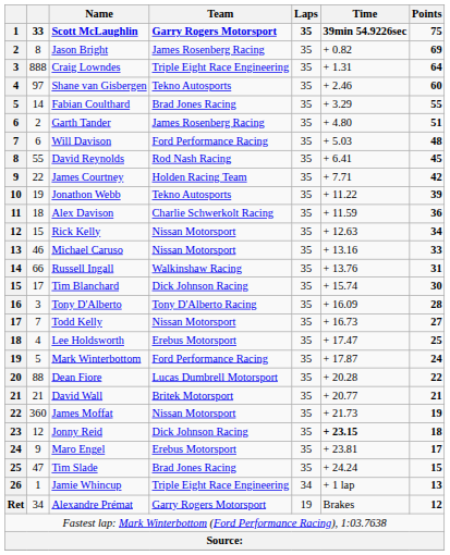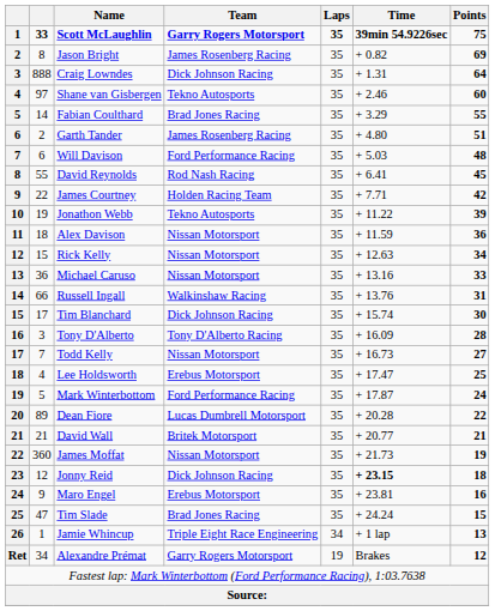 <table class="wikitable" style="font-size: 87%">
 <tr>
 <th></th>
 <th></th>
 <th>Name</th>
 <th>Team</th>
 <th>Laps</th>
 <th>Time</th>
 <th>Points</th>
 </tr>
 <tr>
 <th><strong>1</strong></th>
 <td align="center"><strong>33</strong></td>
 <td><strong> <a href='#'>Scott McLaughlin</a></strong></td>
 <td><strong><a href='#'>Garry Rogers Motorsport</a></strong></td>
 <td align="center"><strong>35</strong></td>
 <td><strong>39min 54.9226sec</strong></td>
 <td align="right"><strong>75</strong></td>
 </tr>
 <tr>
 <th>2</th>
 <td align="center">8</td>
 <td> <a href='#'>Jason Bright</a></td>
 <td><a href='#'>James Rosenberg Racing</a></td>
 <td align="center">35</td>
 <td>+ 0.82</td>
 <td align="right"><strong>69</strong></td>
 </tr>
 <tr>
 <th>3</th>
 <td align="center">888</td>
 <td> <a href='#'>Craig Lowndes</a></td>
-<td><a href='#'>Triple Eight Race Engineering</a></td>
+<td><a href='#'>Dick Johnson Racing</a></td>
 <td align="center">35</td>
 <td>+ 1.31</td>
 <td align="right"><strong>64</strong></td>
 </tr>
 <tr>
 <th>4</th>
 <td align="center">97</td>
 <td> <a href='#'>Shane van Gisbergen</a></td>
 <td><a href='#'>Tekno Autosports</a></td>
 <td align="center">35</td>
 <td>+ 2.46</td>
 <td align="right"><strong>60</strong></td>
 </tr>
 <tr>
 <th>5</th>
 <td align="center">14</td>
 <td> <a href='#'>Fabian Coulthard</a></td>
 <td><a href='#'>Brad Jones Racing</a></td>
 <td align="center">35</td>
 <td>+ 3.29</td>
 <td align="right"><strong>55</strong></td>
 </tr>
 <tr>
 <th>6</th>
 <td align="center">2</td>
 <td> <a href='#'>Garth Tander</a></td>
 <td><a href='#'>James Rosenberg Racing</a></td>
 <td align="center">35</td>
 <td>+ 4.80</td>
 <td align="right"><strong>51</strong></td>
 </tr>
 <tr>
 <th>7</th>
 <td align="center">6</td>
 <td> <a href='#'>Will Davison</a></td>
 <td><a href='#'>Ford Performance Racing</a></td>
 <td align="center">35</td>
 <td>+ 5.03</td>
 <td align="right"><strong>48</strong></td>
 </tr>
 <tr>
 <th>8</th>
 <td align="center">55</td>
 <td> <a href='#'>David Reynolds</a></td>
 <td><a href='#'>Rod Nash Racing</a></td>
 <td align="center">35</td>
 <td>+ 6.41</td>
 <td align="right"><strong>45</strong></td>
 </tr>
 <tr>
 <th>9</th>
 <td align="center">22</td>
 <td> <a href='#'>James Courtney</a></td>
 <td><a href='#'>Holden Racing Team</a></td>
 <td align="center">35</td>
 <td>+ 7.71</td>
 <td align="right"><strong>42</strong></td>
 </tr>
 <tr>
 <th>10</th>
 <td align="center">19</td>
 <td> <a href='#'>Jonathon Webb</a></td>
 <td><a href='#'>Tekno Autosports</a></td>
 <td align="center">35</td>
 <td>+ 11.22</td>
 <td align="right"><strong>39</strong></td>
 </tr>
 <tr>
 <th>11</th>
 <td align="center">18</td>
 <td> <a href='#'>Alex Davison</a></td>
-<td><a href='#'>Charlie Schwerkolt Racing</a></td>
+<td><a href='#'>Nissan Motorsport</a></td>
 <td align="center">35</td>
 <td>+ 11.59</td>
 <td align="right"><strong>36</strong></td>
 </tr>
 <tr>
 <th>12</th>
 <td align="center">15</td>
 <td> <a href='#'>Rick Kelly</a></td>
 <td><a href='#'>Nissan Motorsport</a></td>
 <td align="center">35</td>
 <td>+ 12.63</td>
 <td align="right"><strong>34</strong></td>
 </tr>
 <tr>
 <th>13</th>
-<td align="center">46</td>
+<td align="center">36</td>
 <td> <a href='#'>Michael Caruso</a></td>
 <td><a href='#'>Nissan Motorsport</a></td>
 <td align="center">35</td>
 <td>+ 13.16</td>
 <td align="right"><strong>33</strong></td>
 </tr>
 <tr>
 <th>14</th>
 <td align="center">66</td>
 <td> <a href='#'>Russell Ingall</a></td>
 <td><a href='#'>Walkinshaw Racing</a></td>
 <td align="center">35</td>
 <td>+ 13.76</td>
 <td align="right"><strong>31</strong></td>
 </tr>
 <tr>
 <th>15</th>
 <td align="center">17</td>
 <td> <a href='#'>Tim Blanchard</a></td>
 <td><a href='#'>Dick Johnson Racing</a></td>
 <td align="center">35</td>
 <td>+ 15.74</td>
 <td align="right"><strong>30</strong></td>
 </tr>
 <tr>
 <th>16</th>
 <td align="center">3</td>
 <td> <a href='#'>Tony D'Alberto</a></td>
 <td><a href='#'>Tony D'Alberto Racing</a></td>
 <td align="center">35</td>
 <td>+ 16.09</td>
 <td align="right"><strong>28</strong></td>
 </tr>
 <tr>
 <th>17</th>
 <td align="center">7</td>
 <td> <a href='#'>Todd Kelly</a></td>
 <td><a href='#'>Nissan Motorsport</a></td>
 <td align="center">35</td>
 <td>+ 16.73</td>
 <td align="right"><strong>27</strong></td>
 </tr>
 <tr>
 <th>18</th>
 <td align="center">4</td>
 <td> <a href='#'>Lee Holdsworth</a></td>
 <td><a href='#'>Erebus Motorsport</a></td>
 <td align="center">35</td>
 <td>+ 17.47</td>
 <td align="right"><strong>25</strong></td>
 </tr>
 <tr>
 <th>19</th>
 <td align="center">5</td>
 <td> <a href='#'>Mark Winterbottom</a></td>
 <td><a href='#'>Ford Performance Racing</a></td>
 <td align="center">35</td>
 <td>+ 17.87</td>
 <td align="right"><strong>24</strong></td>
 </tr>
 <tr>
 <th>20</th>
-<td align="center">88</td>
+<td align="center">89</td>
 <td> <a href='#'>Dean Fiore</a></td>
 <td><a href='#'>Lucas Dumbrell Motorsport</a></td>
 <td align="center">35</td>
 <td>+ 20.28</td>
 <td align="right"><strong>22</strong></td>
 </tr>
 <tr>
 <th>21</th>
 <td align="center">21</td>
 <td> <a href='#'>David Wall</a></td>
 <td><a href='#'>Britek Motorsport</a></td>
 <td align="center">35</td>
 <td>+ 20.77</td>
 <td align="right"><strong>21</strong></td>
 </tr>
 <tr>
 <th>22</th>
 <td align="center">360</td>
 <td> <a href='#'>James Moffat</a></td>
 <td><a href='#'>Nissan Motorsport</a></td>
 <td align="center">35</td>
 <td>+ 21.73</td>
 <td align="right"><strong>19</strong></td>
 </tr>
 <tr>
 <th>23</th>
 <td align="center">12</td>
 <td> <a href='#'>Jonny Reid</a></td>
 <td><a href='#'>Dick Johnson Racing</a></td>
 <td align="center">35</td>
 <td><strong>+ 23.15</strong></td>
 <td align="right"><strong>18</strong></td>
 </tr>
 <tr>
 <th>24</th>
 <td align="center">9</td>
 <td> <a href='#'>Maro Engel</a></td>
 <td><a href='#'>Erebus Motorsport</a></td>
 <td align="center">35</td>
 <td>+ 23.81</td>
-<td align="right"><strong>17</strong></td>
+<td align="right"><strong>16</strong></td>
 </tr>
 <tr>
 <th>25</th>
 <td align="center">47</td>
 <td> <a href='#'>Tim Slade</a></td>
 <td><a href='#'>Brad Jones Racing</a></td>
 <td align="center">35</td>
 <td>+ 24.24</td>
 <td align="right"><strong>15</strong></td>
 </tr>
 <tr>
 <th>26</th>
 <td align="center">1</td>
 <td> <a href='#'>Jamie Whincup</a></td>
 <td><a href='#'>Triple Eight Race Engineering</a></td>
 <td align="center">34</td>
 <td>+ 1 lap</td>
 <td align="right"><strong>13</strong></td>
 </tr>
 <tr>
 <th>Ret</th>
 <td align="center">34</td>
 <td> <a href='#'>Alexandre Prémat</a></td>
 <td><a href='#'>Garry Rogers Motorsport</a></td>
 <td align="center">19</td>
 <td>Brakes</td>
 <td align="right"><strong>12</strong></td>
 </tr>
 <tr>
 <td colspan="7" align="center"><em>Fastest lap: <a href='#'>Mark Winterbottom</a> (<a href='#'>Ford Performance Racing</a>), 1:03.7638</em></td>
 </tr>
 <tr>
 <th colspan="7">Source:</th>
 </tr>
 <tr>
 </tr>
 </table>
